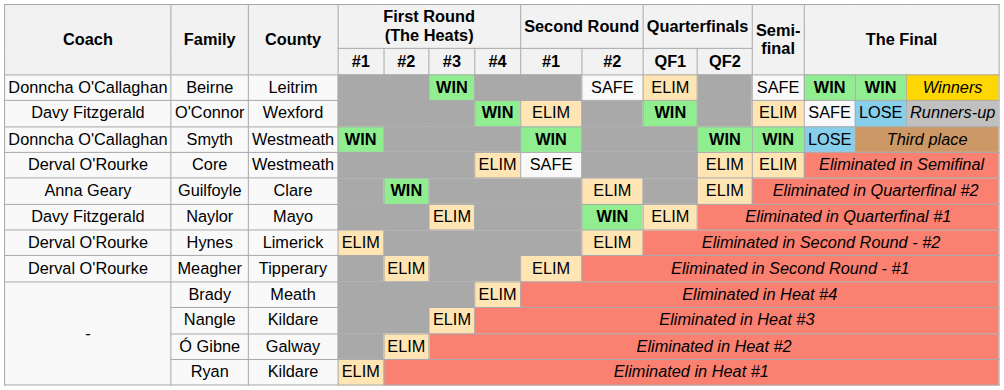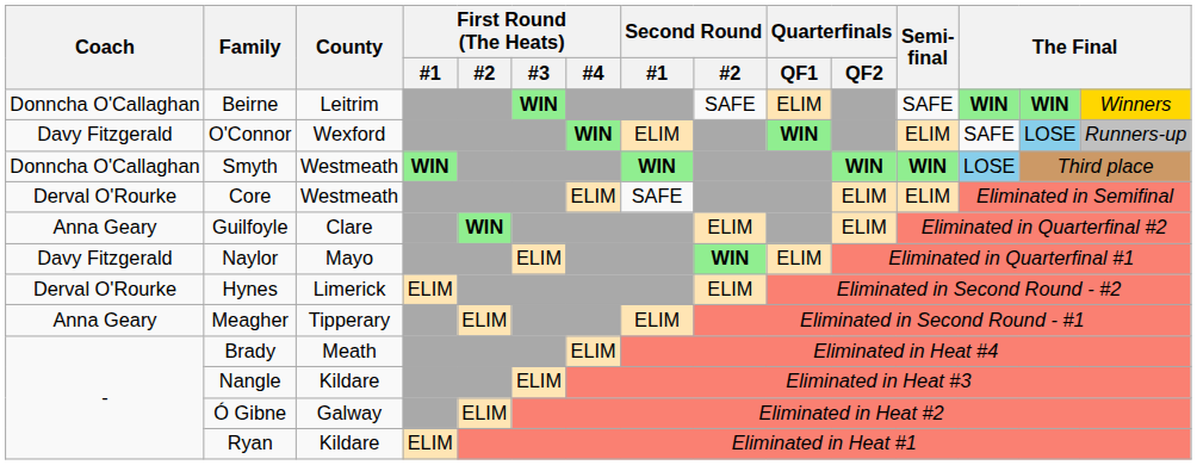 <table class="wikitable sortable" style="margin: auto; text-align: center;">
 <tr>
 <th rowspan="2">Coach</th>
 <th rowspan="2">Family</th>
 <th rowspan="2">County</th>
 <th colspan="4">First Round<br>(The Heats)</th>
 <th colspan="2">Second Round</th>
 <th colspan="2">Quarterfinals</th>
 <th rowspan="2">Semi-<br>final</th>
 <th colspan="3" rowspan="2">The Final</th>
 </tr>
 <tr>
 <th>#1</th>
 <th>#2</th>
 <th>#3</th>
 <th>#4</th>
 <th>#1</th>
 <th>#2</th>
 <th>QF1</th>
 <th>QF2</th>
 </tr>
 <tr>
 <td>Donncha O'Callaghan</td>
 <td>Beirne</td>
 <td>Leitrim</td>
 <td bgcolor="darkgray" colspan="2"></td>
 <td bgcolor="lightgreen"><strong>WIN</strong></td>
 <td bgcolor="darkgray" colspan="2"></td>
 <td>SAFE</td>
 <td style="background:#ffe5b4;">ELIM</td>
 <td bgcolor="darkgray" colspan="1"></td>
 <td>SAFE</td>
 <td bgcolor="lightgreen"><strong>WIN</strong></td>
 <td bgcolor="lightgreen"><strong>WIN</strong></td>
 <td style="background:gold;"><em>Winners</em></td>
 </tr>
 <tr>
 <td>Davy Fitzgerald</td>
 <td>O'Connor</td>
 <td>Wexford</td>
 <td bgcolor="darkgray" colspan="3"></td>
 <td bgcolor="lightgreen"><strong>WIN</strong></td>
 <td style="background:#ffe5b4;">ELIM</td>
 <td bgcolor="darkgray" colspan="1"></td>
 <td bgcolor="lightgreen"><strong>WIN</strong></td>
 <td bgcolor="darkgray" colspan="1"></td>
 <td style="background:#ffe5b4;">ELIM</td>
 <td>SAFE</td>
 <td style="background:#87ceeb">LOSE</td>
 <td style="background:silver;"><em>Runners-up</em></td>
 </tr>
 <tr>
 <td>Donncha O'Callaghan</td>
 <td>Smyth</td>
 <td>Westmeath</td>
 <td bgcolor="lightgreen"><strong>WIN</strong></td>
 <td bgcolor="darkgray" colspan="3"></td>
 <td bgcolor="lightgreen"><strong>WIN</strong></td>
 <td bgcolor="darkgray" colspan="2"></td>
 <td bgcolor="lightgreen"><strong>WIN</strong></td>
 <td bgcolor="lightgreen"><strong>WIN</strong></td>
 <td style="background:#87ceeb">LOSE</td>
 <td colspan="2" style="background:#c96;"><em>Third place</em></td>
 </tr>
 <tr>
 <td>Derval O'Rourke</td>
 <td>Core</td>
 <td>Westmeath</td>
 <td bgcolor="darkgray" colspan="3"></td>
 <td style="background:#ffe5b4;">ELIM</td>
 <td>SAFE</td>
 <td bgcolor="darkgray" colspan="2"></td>
 <td style="background:#ffe5b4;">ELIM</td>
 <td style="background:#ffe5b4;">ELIM</td>
 <td colspan="3" style="background:#FA8072;"><em>Eliminated in Semifinal</em></td>
 </tr>
 <tr>
 <td>Anna Geary</td>
 <td>Guilfoyle</td>
 <td>Clare</td>
 <td bgcolor="darkgray" colspan="1"></td>
 <td bgcolor="lightgreen"><strong>WIN</strong></td>
 <td bgcolor="darkgray" colspan="3"></td>
 <td style="background:#ffe5b4;">ELIM</td>
 <td bgcolor="darkgray" colspan="1"></td>
 <td style="background:#ffe5b4;">ELIM</td>
 <td colspan="4" style="background:#FA8072;"><em>Eliminated in Quarterfinal #2</em></td>
 </tr>
 <tr>
 <td>Davy Fitzgerald</td>
 <td>Naylor</td>
 <td>Mayo</td>
 <td bgcolor="darkgray" colspan="2"></td>
 <td style="background:#ffe5b4;">ELIM</td>
 <td bgcolor="darkgray" colspan="2"></td>
 <td bgcolor="lightgreen"><strong>WIN</strong></td>
 <td style="background:#ffe5b4;">ELIM</td>
 <td colspan="5" style="background:#FA8072;"><em>Eliminated in Quarterfinal #1</em></td>
 </tr>
 <tr>
 <td>Derval O'Rourke</td>
 <td>Hynes</td>
 <td>Limerick</td>
 <td style="background:#ffe5b4;">ELIM</td>
 <td bgcolor="darkgray" colspan="4"></td>
 <td style="background:#ffe5b4;">ELIM</td>
 <td colspan="6" style="background:#FA8072;"><em>Eliminated in Second Round - #2</em></td>
 </tr>
 <tr>
-<td>Derval O'Rourke</td>
+<td>Anna Geary</td>
 <td>Meagher</td>
 <td>Tipperary</td>
 <td bgcolor="darkgray" colspan="1"></td>
 <td style="background:#ffe5b4;">ELIM</td>
 <td bgcolor="darkgray" colspan="2"></td>
 <td style="background:#ffe5b4;">ELIM</td>
 <td colspan="7" style="background:#FA8072;"><em>Eliminated in Second Round - #1</em></td>
 </tr>
 <tr>
 <td rowspan="4">-</td>
 <td>Brady</td>
 <td>Meath</td>
 <td bgcolor="darkgray" colspan="3"></td>
 <td style="background:#ffe5b4;">ELIM</td>
 <td colspan="8" style="background:#FA8072;"><em>Eliminated in Heat #4</em></td>
 </tr>
 <tr>
 <td>Nangle</td>
 <td>Kildare</td>
 <td bgcolor="darkgray" colspan="2"></td>
 <td style="background:#ffe5b4;">ELIM</td>
 <td colspan="9" style="background:#FA8072;"><em>Eliminated in Heat #3</em></td>
 </tr>
 <tr>
 <td>Ó Gibne</td>
 <td>Galway</td>
 <td bgcolor="darkgray" colspan="1"></td>
 <td style="background:#ffe5b4;">ELIM</td>
 <td colspan="10" style="background:#FA8072;"><em>Eliminated in Heat #2</em></td>
 </tr>
 <tr>
 <td>Ryan</td>
 <td>Kildare</td>
 <td style="background:#ffe5b4;">ELIM</td>
 <td colspan="11" style="background:#FA8072;"><em>Eliminated in Heat #1</em></td>
 </tr>
 </table>
